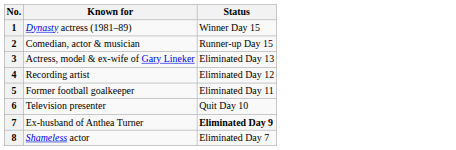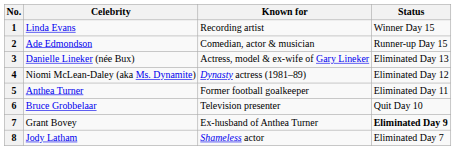 <table class=wikitable>
 <tr>
 <th>No.</th>
+<th>Celebrity</th>
 <th>Known for</th>
 <th>Status</th>
 </tr>
 <tr>
 <th>1</th>
-<td><em><a href='#'>Dynasty</a></em> actress (1981–89)</td>
+<td><a href='#'>Linda Evans</a></td>
+<td>Recording artist</td>
 <td>Winner Day 15</td>
 </tr>
 <tr>
 <th>2</th>
+<td><a href='#'>Ade Edmondson</a></td>
 <td>Comedian, actor & musician</td>
 <td>Runner-up Day 15</td>
 </tr>
 <tr>
 <th>3</th>
+<td><a href='#'>Danielle Lineker</a> (née Bux)</td>
 <td>Actress, model & ex-wife of <a href='#'>Gary Lineker</a></td>
 <td>Eliminated Day 13</td>
 </tr>
 <tr>
 <th>4</th>
-<td>Recording artist</td>
+<td>Niomi McLean-Daley (aka <a href='#'>Ms. Dynamite</a>)</td>
+<td><em><a href='#'>Dynasty</a></em> actress (1981–89)</td>
 <td>Eliminated Day 12</td>
 </tr>
 <tr>
 <th>5</th>
+<td><a href='#'>Anthea Turner</a></td>
 <td>Former football goalkeeper</td>
 <td>Eliminated Day 11</td>
 </tr>
 <tr>
 <th>6</th>
+<td><a href='#'>Bruce Grobbelaar</a></td>
 <td>Television presenter</td>
 <td>Quit Day 10</td>
 </tr>
 <tr>
 <th>7</th>
+<td>Grant Bovey</td>
 <td>Ex-husband of Anthea Turner</td>
 <td><strong>Eliminated Day 9</strong></td>
 </tr>
 <tr>
 <th>8</th>
+<td><a href='#'>Jody Latham</a></td>
 <td><em><a href='#'>Shameless</a></em> actor</td>
 <td>Eliminated Day 7</td>
 </tr>
 </table>
